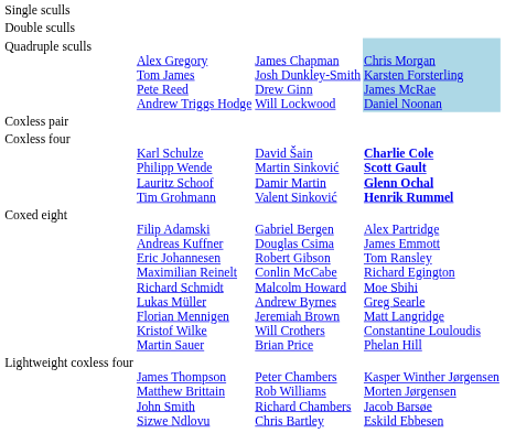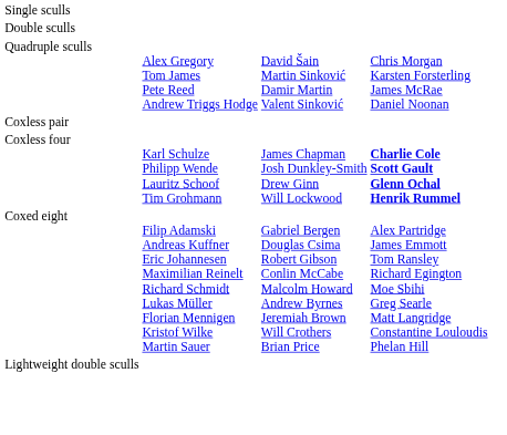 <table>
 <tr>
 <td>Single sculls <br></td>
 <td></td>
 <td></td>
 <td></td>
 </tr>
 <tr valign="top">
 <td>Double sculls <br></td>
 <td></td>
 <td></td>
 <td></td>
 </tr>
 <tr valign="top">
 <td>Quadruple sculls <br></td>
 <td><br><a href='#'>Alex Gregory</a><br><a href='#'>Tom James</a><br><a href='#'>Pete Reed</a><br><a href='#'>Andrew Triggs Hodge</a></td>
-<td><br><a href='#'>James Chapman</a><br><a href='#'>Josh Dunkley-Smith</a><br><a href='#'>Drew Ginn</a><br><a href='#'>Will Lockwood</a></td>
-<td style="background: lightblue;"><br><a href='#'>Chris Morgan</a><br><a href='#'>Karsten Forsterling</a><br><a href='#'>James McRae</a><br><a href='#'>Daniel Noonan</a></td>
+<td><br><a href='#'>David Šain</a><br><a href='#'>Martin Sinković</a><br><a href='#'>Damir Martin</a><br><a href='#'>Valent Sinković</a></td>
+<td><br><a href='#'>Chris Morgan</a><br><a href='#'>Karsten Forsterling</a><br><a href='#'>James McRae</a><br><a href='#'>Daniel Noonan</a></td>
 </tr>
 <tr valign="top">
 <td>Coxless pair <br></td>
 <td></td>
 <td nowrap></td>
 <td></td>
 </tr>
 <tr valign="top">
 <td>Coxless four <br></td>
 <td><br><a href='#'>Karl Schulze</a><br><a href='#'>Philipp Wende</a><br><a href='#'>Lauritz Schoof</a><br><a href='#'>Tim Grohmann</a></td>
-<td><br><a href='#'>David Šain</a><br><a href='#'>Martin Sinković</a><br><a href='#'>Damir Martin</a><br><a href='#'>Valent Sinković</a></td>
+<td><br><a href='#'>James Chapman</a><br><a href='#'>Josh Dunkley-Smith</a><br><a href='#'>Drew Ginn</a><br><a href='#'>Will Lockwood</a></td>
 <td><strong><br><a href='#'>Charlie Cole</a><br><a href='#'>Scott Gault</a><br><a href='#'>Glenn Ochal</a><br><a href='#'>Henrik Rummel</a></strong></td>
 </tr>
 <tr valign="top">
 <td>Coxed eight <br></td>
 <td><br><a href='#'>Filip Adamski</a><br><a href='#'>Andreas Kuffner</a><br><a href='#'>Eric Johannesen</a><br><a href='#'>Maximilian Reinelt</a><br><a href='#'>Richard Schmidt</a><br><a href='#'>Lukas Müller</a><br><a href='#'>Florian Mennigen</a><br><a href='#'>Kristof Wilke</a><br><a href='#'>Martin Sauer</a></td>
 <td><br><a href='#'>Gabriel Bergen</a><br><a href='#'>Douglas Csima</a><br><a href='#'>Robert Gibson</a><br><a href='#'>Conlin McCabe</a><br><a href='#'>Malcolm Howard</a><br><a href='#'>Andrew Byrnes</a><br><a href='#'>Jeremiah Brown</a><br><a href='#'>Will Crothers</a><br><a href='#'>Brian Price</a></td>
 <td><br><a href='#'>Alex Partridge</a><br><a href='#'>James Emmott</a><br><a href='#'>Tom Ransley</a><br><a href='#'>Richard Egington</a><br><a href='#'>Moe Sbihi</a><br><a href='#'>Greg Searle</a><br><a href='#'>Matt Langridge</a><br><a href='#'>Constantine Louloudis</a><br><a href='#'>Phelan Hill</a></td>
 </tr>
 <tr valign="top">
-<td>Lightweight coxless four <br></td>
-<td><br><a href='#'>James Thompson</a><br><a href='#'>Matthew Brittain</a><br><a href='#'>John Smith</a><br><a href='#'>Sizwe Ndlovu</a></td>
-<td><br><a href='#'>Peter Chambers</a><br><a href='#'>Rob Williams</a><br><a href='#'>Richard Chambers</a><br><a href='#'>Chris Bartley</a></td>
-<td nowrap><br><a href='#'>Kasper Winther Jørgensen</a><br><a href='#'>Morten Jørgensen</a><br><a href='#'>Jacob Barsøe</a><br><a href='#'>Eskild Ebbesen</a></td>
+<td>Lightweight double sculls <br></td>
+<td nowrap></td>
+<td></td>
+<td></td>
 </tr>
 </table>
